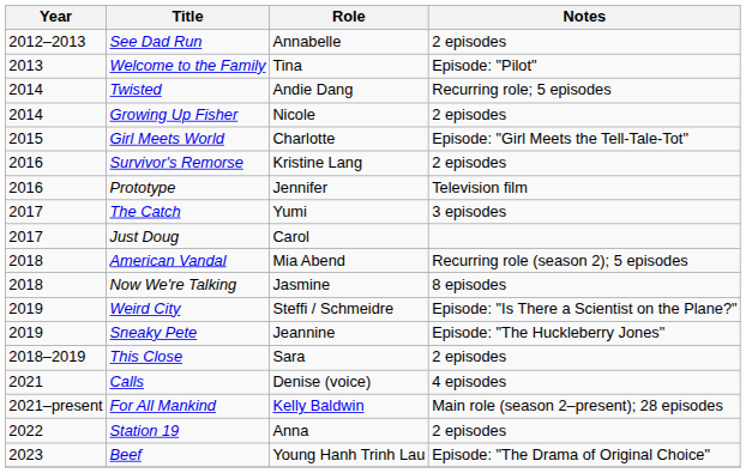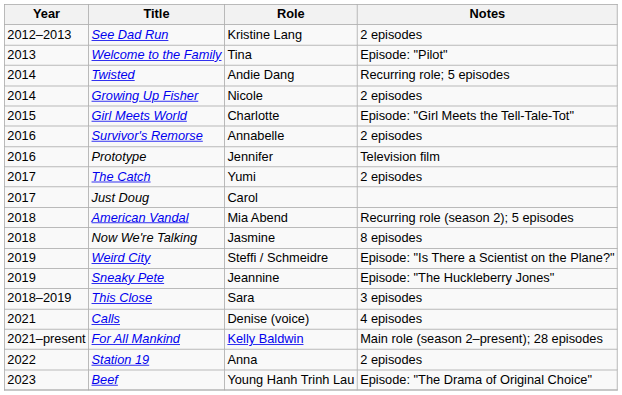 <table class="wikitable sortable">
 <tr>
 <th>Year</th>
 <th>Title</th>
 <th>Role</th>
 <th class="unsortable">Notes</th>
 </tr>
 <tr>
 <td>2012–2013</td>
 <td><em><a href='#'>See Dad Run</a></em></td>
-<td>Annabelle</td>
+<td>Kristine Lang</td>
 <td>2 episodes</td>
 </tr>
 <tr>
 <td>2013</td>
 <td><em><a href='#'>Welcome to the Family</a></em></td>
 <td>Tina</td>
 <td>Episode: "Pilot"</td>
 </tr>
 <tr>
 <td>2014</td>
 <td><em><a href='#'>Twisted</a></em></td>
 <td>Andie Dang</td>
 <td>Recurring role; 5 episodes</td>
 </tr>
 <tr>
 <td>2014</td>
 <td><em><a href='#'>Growing Up Fisher</a></em></td>
 <td>Nicole</td>
 <td>2 episodes</td>
 </tr>
 <tr>
 <td>2015</td>
 <td><em><a href='#'>Girl Meets World</a></em></td>
 <td>Charlotte</td>
 <td>Episode: "Girl Meets the Tell-Tale-Tot"</td>
 </tr>
 <tr>
 <td>2016</td>
 <td><em><a href='#'>Survivor's Remorse</a></em></td>
-<td>Kristine Lang</td>
+<td>Annabelle</td>
 <td>2 episodes</td>
 </tr>
 <tr>
 <td>2016</td>
 <td><em>Prototype</em></td>
 <td>Jennifer</td>
 <td>Television film</td>
 </tr>
 <tr>
 <td>2017</td>
 <td><em><a href='#'>The Catch</a></em></td>
 <td>Yumi</td>
-<td>3 episodes</td>
+<td>2 episodes</td>
 </tr>
 <tr>
 <td>2017</td>
 <td><em>Just Doug</em></td>
 <td>Carol</td>
 <td></td>
 </tr>
 <tr>
 <td>2018</td>
 <td><em><a href='#'>American Vandal</a></em></td>
 <td>Mia Abend</td>
 <td>Recurring role (season 2); 5 episodes</td>
 </tr>
 <tr>
 <td>2018</td>
 <td><em>Now We're Talking</em></td>
 <td>Jasmine</td>
 <td>8 episodes</td>
 </tr>
 <tr>
 <td>2019</td>
 <td><em><a href='#'>Weird City</a></em></td>
 <td>Steffi / Schmeidre</td>
 <td>Episode: "Is There a Scientist on the Plane?"</td>
 </tr>
 <tr>
 <td>2019</td>
 <td><em><a href='#'>Sneaky Pete</a></em></td>
 <td>Jeannine</td>
 <td>Episode: "The Huckleberry Jones"</td>
 </tr>
 <tr>
 <td>2018–2019</td>
 <td><em><a href='#'>This Close</a></em></td>
 <td>Sara</td>
-<td>2 episodes</td>
+<td>3 episodes</td>
 </tr>
 <tr>
 <td>2021</td>
 <td><em><a href='#'>Calls</a></em></td>
 <td>Denise (voice)</td>
 <td>4 episodes</td>
 </tr>
 <tr>
 <td>2021–present</td>
 <td><em><a href='#'>For All Mankind</a></em></td>
 <td><a href='#'>Kelly Baldwin</a></td>
 <td>Main role (season 2–present); 28 episodes</td>
 </tr>
 <tr>
 <td>2022</td>
 <td><em><a href='#'>Station 19</a></em></td>
 <td>Anna</td>
 <td>2 episodes</td>
 </tr>
 <tr>
 <td>2023</td>
 <td><em><a href='#'>Beef</a></em></td>
 <td>Young Hanh Trinh Lau</td>
 <td>Episode: "The Drama of Original Choice"</td>
 </tr>
 <tr>
 </tr>
 </table>
